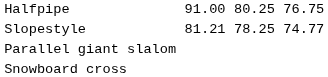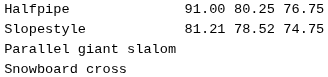 <table>
 <tr>
 <td>Halfpipe<br></td>
 <td></td>
 <td>91.00</td>
 <td></td>
 <td>80.25</td>
 <td></td>
 <td>76.75</td>
 </tr>
 <tr>
 <td>Slopestyle<br></td>
 <td></td>
 <td>81.21</td>
 <td></td>
-<td>78.25</td>
+<td>78.52</td>
 <td></td>
-<td>74.77</td>
+<td>74.75</td>
 </tr>
 <tr>
 <td>Parallel giant slalom<br></td>
 <td colspan=2></td>
 <td colspan=2></td>
 <td colspan=2></td>
 </tr>
 <tr>
 <td>Snowboard cross<br></td>
 <td colspan=2></td>
 <td colspan=2></td>
 <td colspan=2></td>
 </tr>
 </table>
